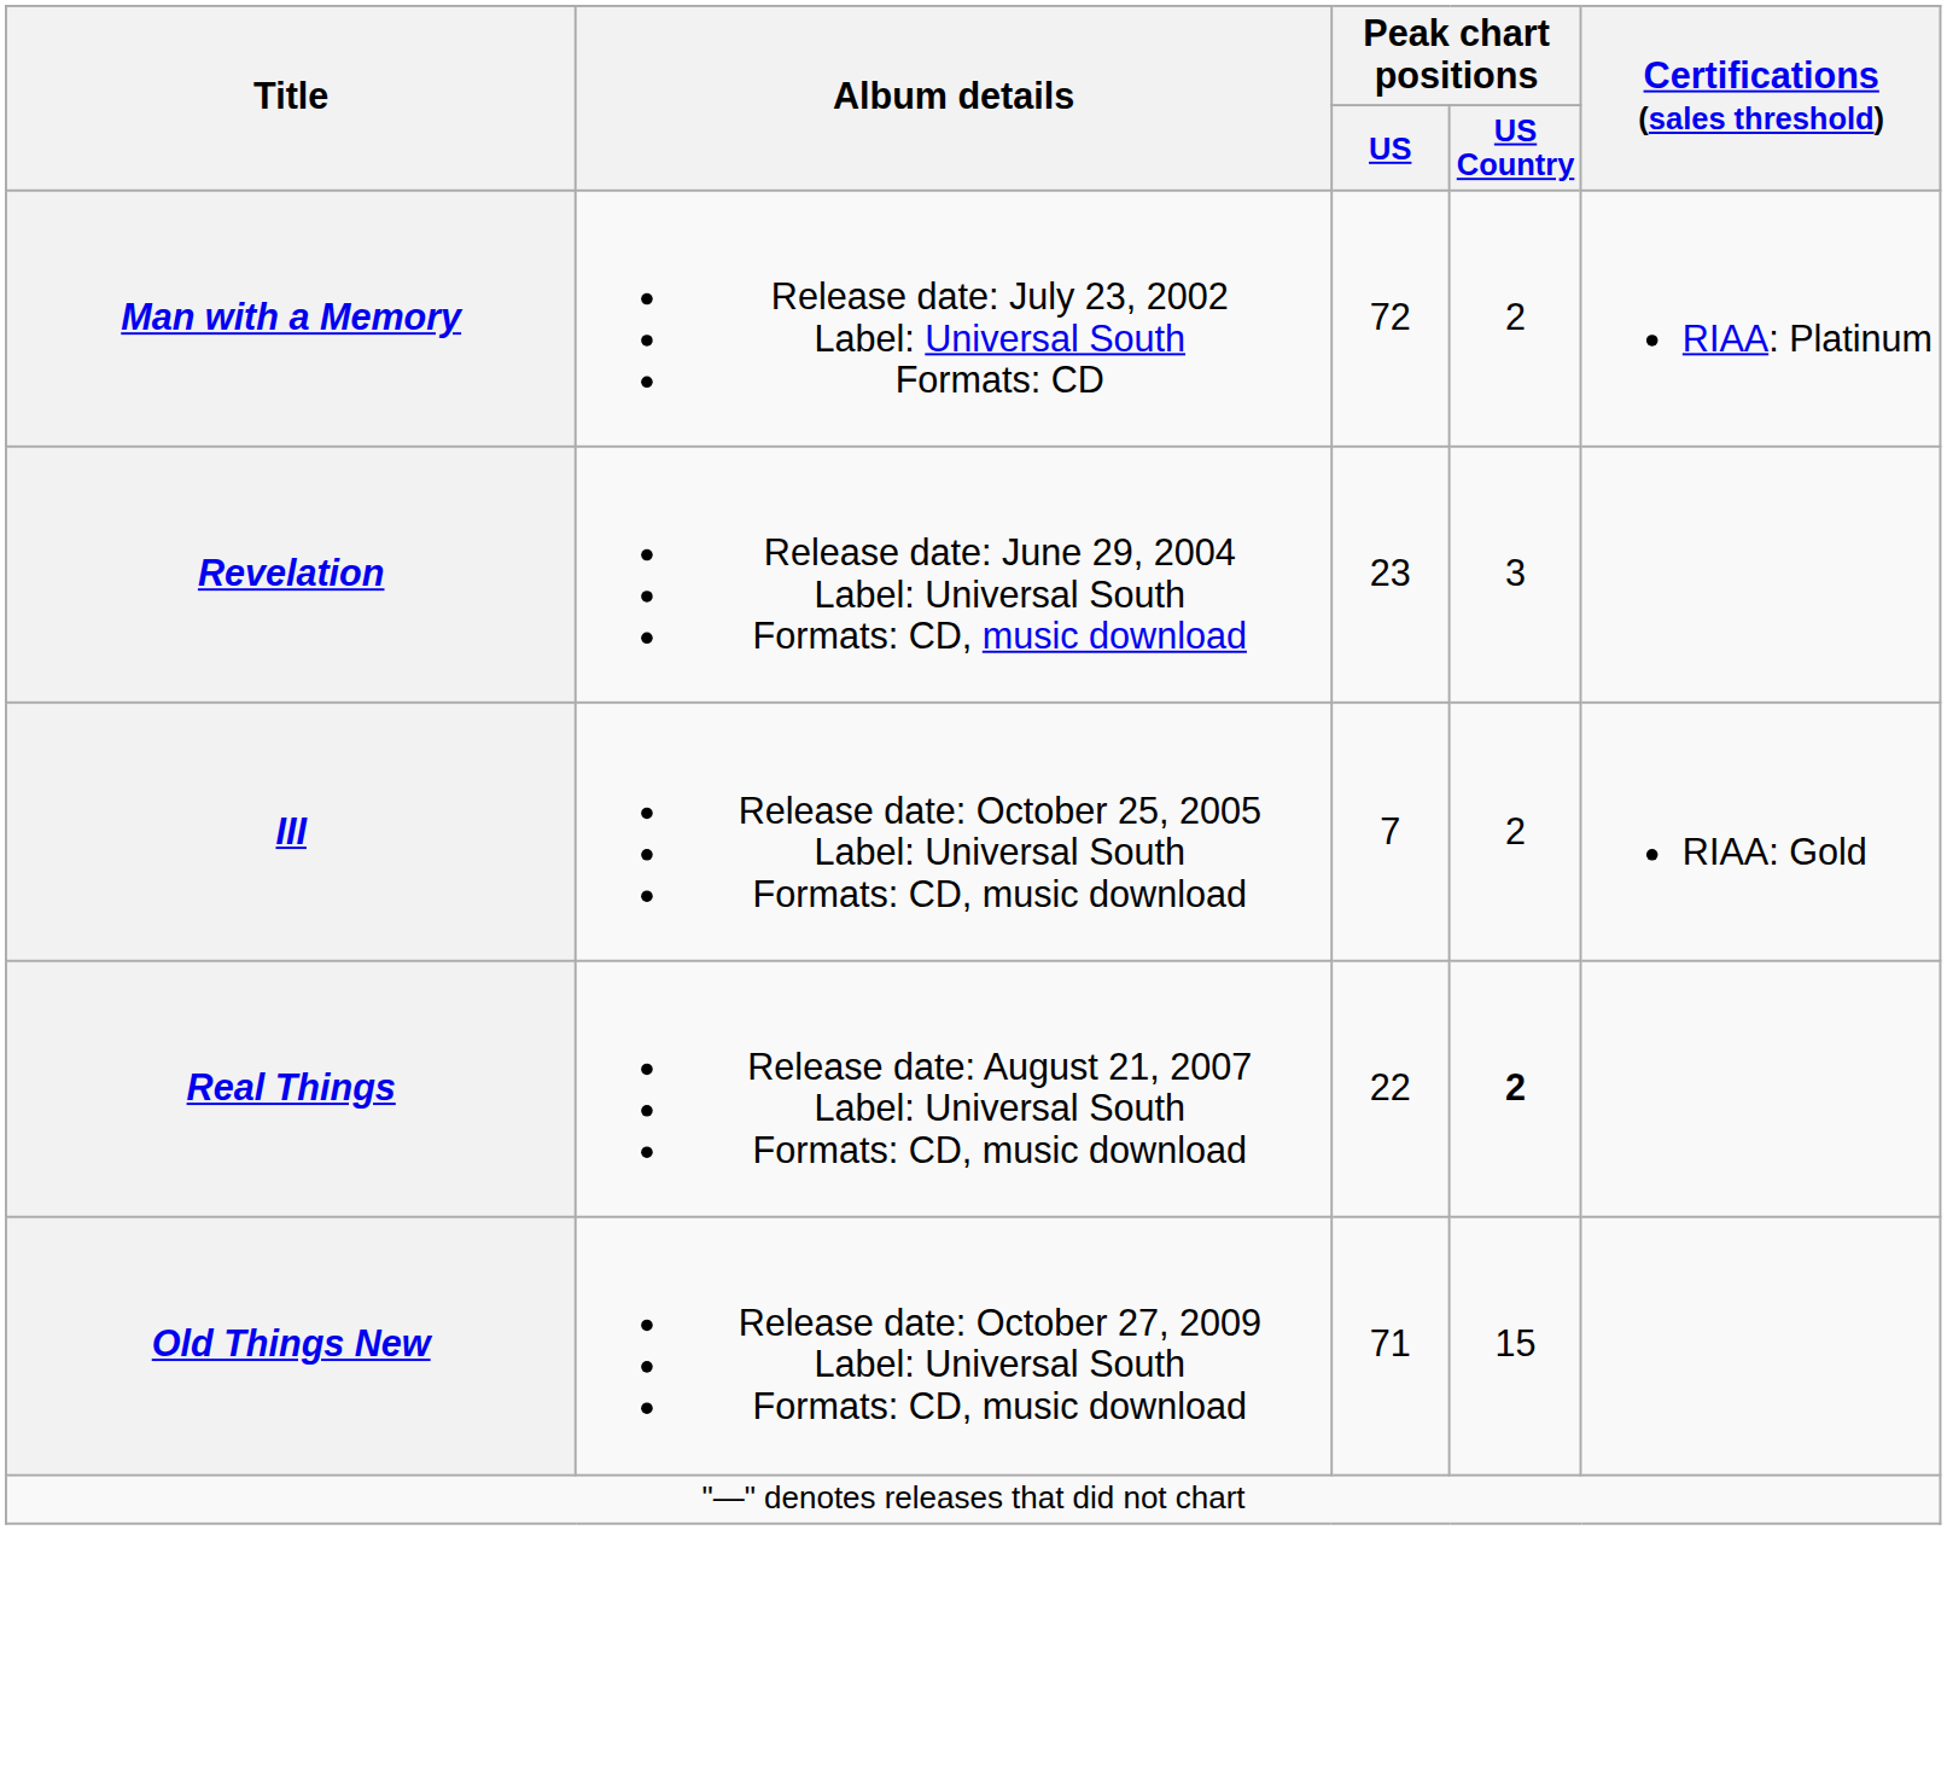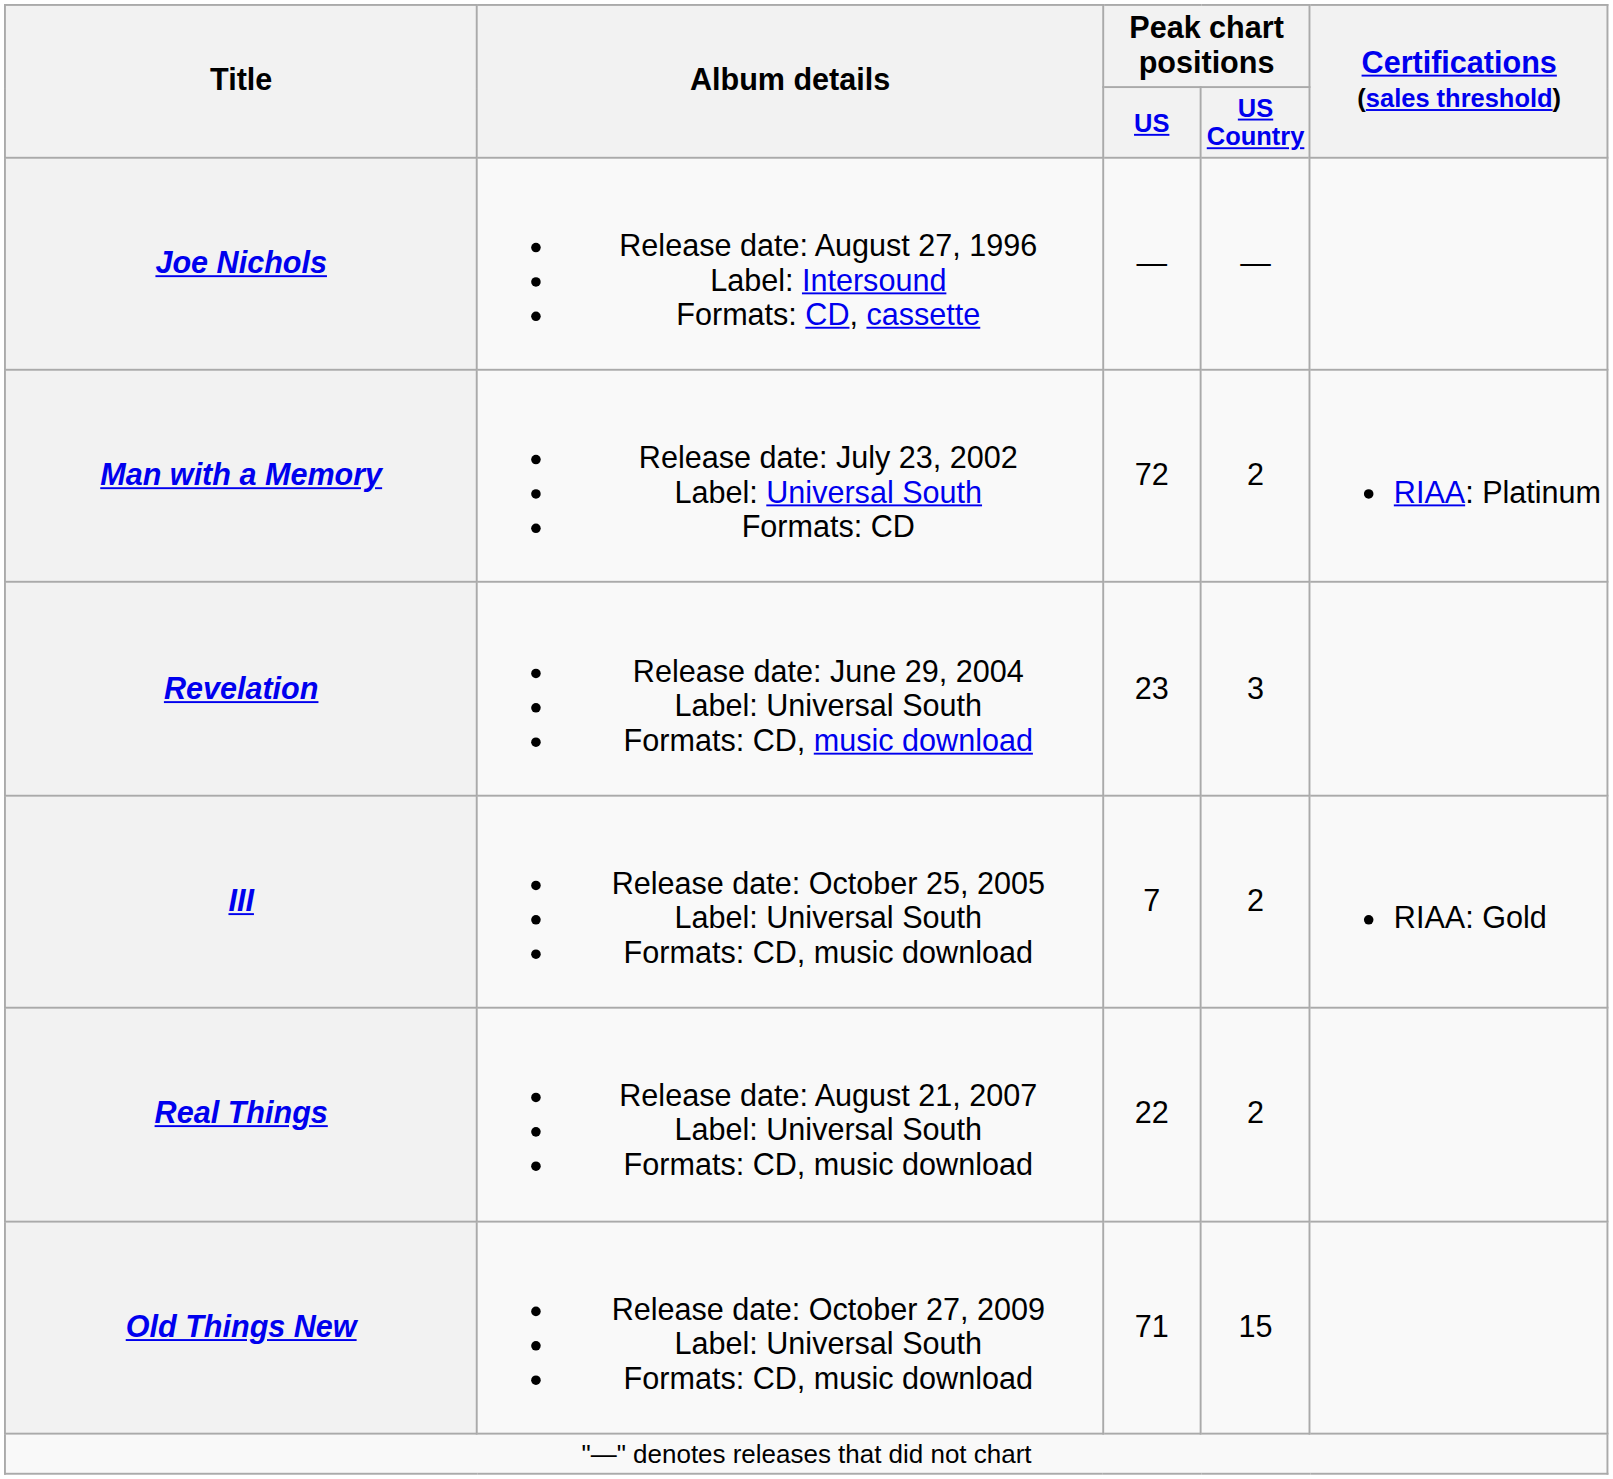 <table class="wikitable plainrowheaders" style="text-align:center;">
 <tr>
 <th scope="col" rowspan="2" style="width:15em;">Title</th>
 <th scope="col" rowspan="2" style="width:20em;">Album details</th>
 <th scope="col" colspan="2">Peak chart<br>positions</th>
 <th scope="col" rowspan="2"><a href='#'>Certifications</a><br><small>(<a href='#'>sales threshold</a>)</small></th>
 </tr>
 <tr style="font-size:smaller;">
 <th scope="col" width="45"><a href='#'>US</a><br></th>
 <th scope="col" width="45"><a href='#'>US Country</a><br></th>
+</tr>
+<tr>
+<th scope="row"><em><a href='#'>Joe Nichols</a></em></th>
+<td><br><ul><li>Release date: August 27, 1996</li><li>Label: <a href='#'>Intersound</a></li><li>Formats: <a href='#'>CD</a>, <a href='#'>cassette</a></li></ul></td>
+<td>—</td>
+<td>—</td>
+<td></td>
 </tr>
 <tr>
 <th scope="row"><em><a href='#'>Man with a Memory</a></em></th>
 <td><br><ul><li>Release date: July 23, 2002</li><li>Label: <a href='#'>Universal South</a></li><li>Formats: CD</li></ul></td>
 <td>72</td>
 <td>2</td>
 <td align="left"><br><ul><li><a href='#'>RIAA</a>: Platinum</li></ul></td>
 </tr>
 <tr>
 <th scope="row"><em><a href='#'>Revelation</a></em></th>
 <td><br><ul><li>Release date: June 29, 2004</li><li>Label: Universal South</li><li>Formats: CD, <a href='#'>music download</a></li></ul></td>
 <td>23</td>
 <td>3</td>
 <td></td>
 </tr>
 <tr>
 <th scope="row"><em><a href='#'>III</a></em></th>
 <td><br><ul><li>Release date: October 25, 2005</li><li>Label: Universal South</li><li>Formats: CD, music download</li></ul></td>
 <td>7</td>
 <td>2</td>
 <td align="left"><br><ul><li>RIAA: Gold</li></ul></td>
 </tr>
 <tr>
 <th scope="row"><em><a href='#'>Real Things</a></em></th>
 <td><br><ul><li>Release date: August 21, 2007</li><li>Label: Universal South</li><li>Formats: CD, music download</li></ul></td>
 <td>22</td>
-<td><strong>2</strong></td>
+<td>2</td>
 <td></td>
 </tr>
 <tr>
 <th scope="row"><em><a href='#'>Old Things New</a></em></th>
 <td><br><ul><li>Release date: October 27, 2009</li><li>Label: Universal South</li><li>Formats: CD, music download</li></ul></td>
 <td>71</td>
 <td>15</td>
 <td></td>
 </tr>
 <tr>
 <td colspan="5" style="font-size:85%">"—" denotes releases that did not chart</td>
 </tr>
 </table>
